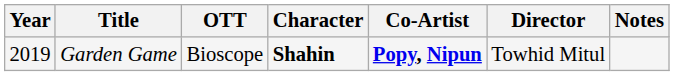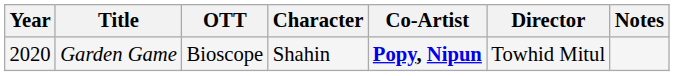 <table class="wikitable sortable" style="background:#F5F5F5;">
 <tr>
 <th>Year</th>
 <th>Title</th>
 <th>OTT</th>
 <th>Character</th>
 <th>Co-Artist</th>
 <th>Director</th>
 <th>Notes</th>
 </tr>
 <tr>
-<td>2019</td>
+<td>2020</td>
 <td><em>Garden Game</em></td>
 <td>Bioscope</td>
-<td><strong>Shahin</strong></td>
+<td>Shahin</td>
 <td><strong><a href='#'>Popy</a>, <a href='#'>Nipun</a></strong></td>
 <td>Towhid Mitul</td>
 <td></td>
 </tr>
 </table>
